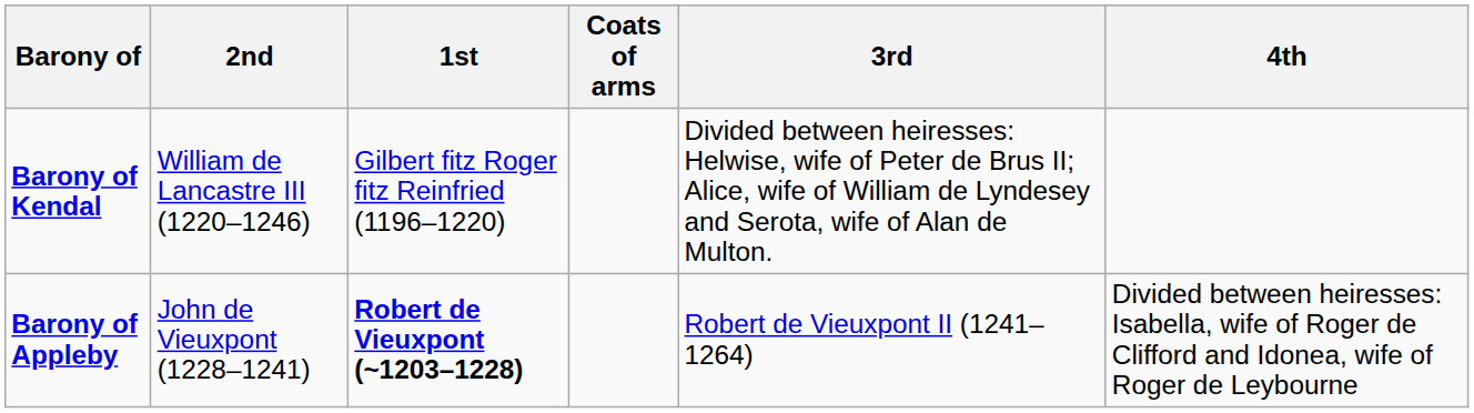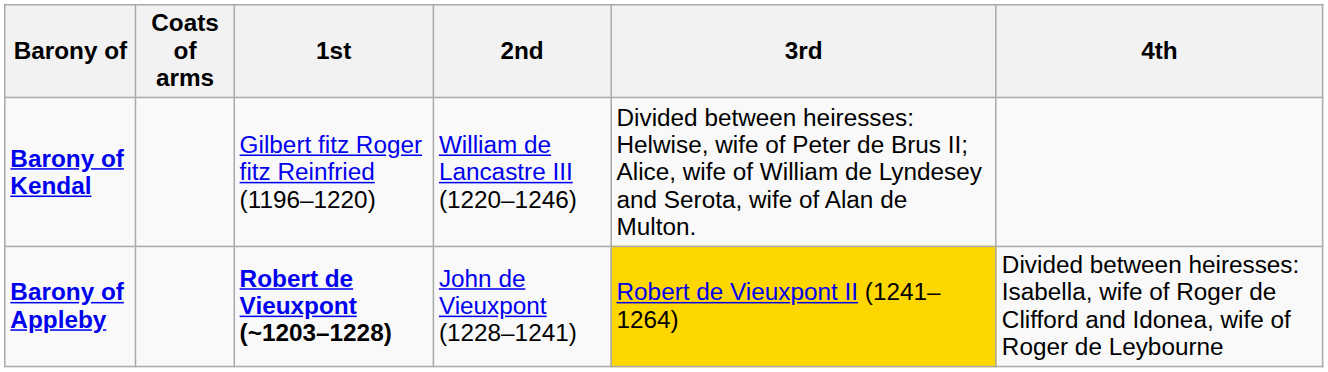 <table class="wikitable">
 <tr>
 <th>Barony of</th>
+<th>Coats of arms</th>
+<th>1st</th>
 <th>2nd</th>
-<th>1st</th>
-<th>Coats of arms</th>
 <th>3rd</th>
 <th>4th</th>
 </tr>
 <tr>
 <td><strong><a href='#'>Barony of Kendal</a></strong></td>
+<td></td>
+<td><a href='#'>Gilbert fitz Roger fitz Reinfried</a> (1196–1220)</td>
 <td><a href='#'>William de Lancastre III</a> (1220–1246)</td>
-<td><a href='#'>Gilbert fitz Roger fitz Reinfried</a> (1196–1220)</td>
-<td></td>
 <td>Divided between heiresses: Helwise, wife of Peter de Brus II; Alice, wife of William de Lyndesey and Serota, wife of Alan de Multon.</td>
 <td></td>
 </tr>
 <tr>
 <td><strong><a href='#'>Barony of Appleby</a></strong></td>
+<td></td>
+<td><strong><a href='#'>Robert de Vieuxpont</a> (~1203–1228)</strong></td>
 <td><a href='#'>John de Vieuxpont</a> (1228–1241)</td>
-<td><strong><a href='#'>Robert de Vieuxpont</a> (~1203–1228)</strong></td>
-<td></td>
-<td><a href='#'>Robert de Vieuxpont II</a> (1241–1264)</td>
+<td style="background: gold;"><a href='#'>Robert de Vieuxpont II</a> (1241–1264)</td>
 <td>Divided between heiresses: Isabella, wife of Roger de Clifford and Idonea, wife of Roger de Leybourne</td>
 </tr>
 </table>
